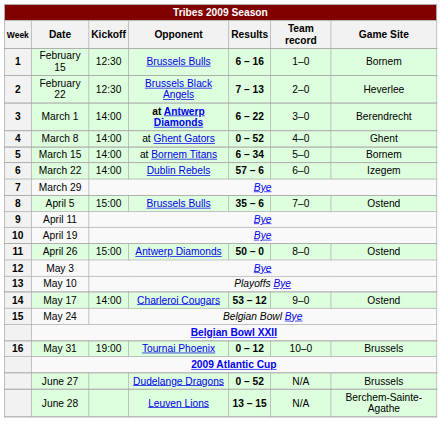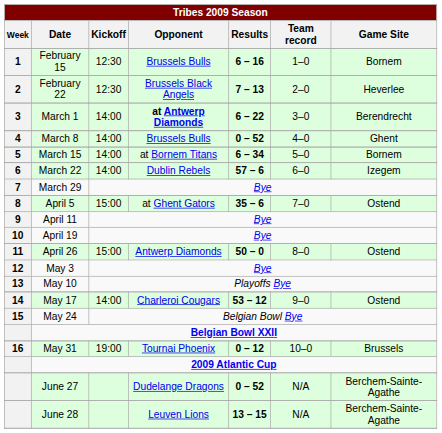 <table class="wikitable" align="center" style="font-size: 90%;">
 <tr>
 <th style="background-color:maroon; color:white;" colspan=7>Tribes 2009 Season</th>
 </tr>
 <tr>
 <th><small>Week</small></th>
 <th>Date</th>
 <th>Kickoff</th>
 <th>Opponent</th>
 <th>Results</th>
 <th>Team record</th>
 <th>Game Site</th>
 </tr>
 <tr>
 </tr>
 <tr style="background: #ddffdd;">
 <th align="center">1</th>
 <td align="center">February 15</td>
 <td align="center">12:30</td>
 <td align="center"><a href='#'>Brussels Bulls</a></td>
 <td align="center"><strong>6 – 16</strong></td>
 <td align="center">1–0</td>
 <td align="center">Bornem</td>
 </tr>
 <tr>
 </tr>
 <tr style="background: #ddffdd;">
 <th align="center">2</th>
 <td align="center">February 22</td>
 <td align="center">12:30</td>
 <td align="center"><a href='#'>Brussels Black Angels</a></td>
 <td align="center"><strong>7 – 13</strong></td>
 <td align="center">2–0</td>
 <td align="center">Heverlee</td>
 </tr>
 <tr>
 </tr>
 <tr style="background: #ddffdd;">
 <th align="center">3</th>
 <td align="center">March 1</td>
 <td align="center">14:00</td>
 <td align="center"><strong>at <a href='#'>Antwerp Diamonds</a></strong></td>
 <td align="center"><strong>6 – 22</strong></td>
 <td align="center">3–0</td>
 <td align="center">Berendrecht</td>
 </tr>
 <tr>
 </tr>
 <tr style="background: #ddffdd;">
 <th align="center">4</th>
 <td align="center">March 8</td>
 <td align="center">14:00</td>
-<td align="center">at <a href='#'>Ghent Gators</a></td>
+<td align="center"><a href='#'>Brussels Bulls</a></td>
 <td align="center"><strong>0 – 52</strong></td>
 <td align="center">4–0</td>
 <td align="center">Ghent</td>
 </tr>
 <tr>
 </tr>
 <tr style="background: #ddffdd;">
 <th align="center">5</th>
 <td align="center">March 15</td>
 <td align="center">14:00</td>
 <td align="center">at <a href='#'>Bornem Titans</a></td>
 <td align="center"><strong>6 – 34</strong></td>
 <td align="center">5–0</td>
 <td align="center">Bornem</td>
 </tr>
 <tr>
 </tr>
 <tr style="background: #ddffdd;">
 <th align="center">6</th>
 <td align="center">March 22</td>
 <td align="center">14:00</td>
 <td align="center"><a href='#'>Dublin Rebels</a></td>
 <td align="center"><strong>57 – 6</strong></td>
 <td align="center">6–0</td>
 <td align="center">Izegem</td>
 </tr>
 <tr>
 <th align="center">7</th>
 <td align="center">March 29</td>
 <td colspan="9" align="center"><em><a href='#'>Bye</a></em></td>
 </tr>
 <tr>
 </tr>
 <tr style="background: #ddffdd;">
 <th align="center">8</th>
 <td align="center">April 5</td>
 <td align="center">15:00</td>
-<td align="center"><a href='#'>Brussels Bulls</a></td>
+<td align="center">at <a href='#'>Ghent Gators</a></td>
 <td align="center"><strong>35 – 6</strong></td>
 <td align="center">7–0</td>
 <td align="center">Ostend</td>
 </tr>
 <tr>
 <th align="center">9</th>
 <td align="center">April 11</td>
 <td colspan="9" align="center"><em><a href='#'>Bye</a></em></td>
 </tr>
 <tr>
 <th align="center">10</th>
 <td align="center">April 19</td>
 <td colspan="9" align="center"><em><a href='#'>Bye</a></em></td>
 </tr>
 <tr>
 </tr>
 <tr style="background: #ddffdd;">
 <th align="center">11</th>
 <td align="center">April 26</td>
 <td align="center">15:00</td>
 <td align="center"><a href='#'>Antwerp Diamonds</a></td>
 <td align="center"><strong>50 – 0</strong></td>
 <td align="center">8–0</td>
 <td align="center">Ostend</td>
 </tr>
 <tr>
 <th align="center">12</th>
 <td align="center">May 3</td>
 <td colspan="9" align="center"><em><a href='#'>Bye</a></em></td>
 </tr>
 <tr>
 <th align="center">13</th>
 <td align="center">May 10</td>
 <td colspan="9" align="center"><em>Playoffs <a href='#'>Bye</a></em></td>
 </tr>
 <tr>
 </tr>
 <tr style="background: #ddffdd;">
 <th align="center">14</th>
 <td align="center">May 17</td>
 <td align="center">14:00</td>
 <td align="center"><a href='#'>Charleroi Cougars</a></td>
 <td align="center"><strong>53 – 12</strong></td>
 <td align="center">9–0</td>
 <td align="center">Ostend</td>
 </tr>
 <tr>
 <th align="center">15</th>
 <td align="center">May 24</td>
 <td colspan="9" align="center"><em>Belgian Bowl <a href='#'>Bye</a></em></td>
 </tr>
 <tr>
 <th align="center"></th>
 <td colspan="9" align="center"><strong><a href='#'>Belgian Bowl XXII</a></strong></td>
 </tr>
 <tr>
 </tr>
 <tr style="background: #ddffdd;">
 <th align="center">16</th>
 <td align="center">May 31</td>
 <td align="center">19:00</td>
 <td align="center"><a href='#'>Tournai Phoenix</a></td>
 <td align="center"><strong>0 – 12</strong></td>
 <td align="center">10–0</td>
 <td align="center">Brussels</td>
 </tr>
 <tr>
 <th align="center"></th>
 <td colspan="9" align="center"><strong><a href='#'>2009 Atlantic Cup</a></strong></td>
 </tr>
 <tr>
 </tr>
 <tr style="background: #ddffdd;">
 <th align="center"></th>
 <td align="center">June 27</td>
 <td align="center"></td>
 <td align="center"><a href='#'>Dudelange Dragons</a></td>
 <td align="center"><strong>0 – 52</strong></td>
 <td align="center">N/A</td>
-<td align="center">Brussels</td>
+<td align="center">Berchem-Sainte-Agathe</td>
 </tr>
 <tr>
 </tr>
 <tr style="background: #ddffdd;">
 <th align="center"></th>
 <td align="center">June 28</td>
 <td align="center"></td>
 <td align="center"><a href='#'>Leuven Lions</a></td>
 <td align="center"><strong>13 – 15</strong></td>
 <td align="center">N/A</td>
 <td align="center">Berchem-Sainte-Agathe</td>
 </tr>
 <tr>
 </tr>
 </table>
